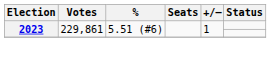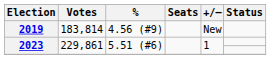 <table class="wikitable" text-align:left;">
 <tr>
 <th>Election</th>
 <th>Votes</th>
 <th>%</th>
 <th>Seats</th>
 <th>+/–</th>
 <th>Status</th>
+</tr>
+<tr>
+<th><a href='#'>2019</a></th>
+<td>183,814</td>
+<td>4.56 (#9)</td>
+<td></td>
+<td>New</td>
+<td></td>
 </tr>
 <tr>
 <th rowspan="2"><a href='#'>2023</a></th>
 <td rowspan="2">229,861</td>
 <td rowspan="2">5.51 (#6)</td>
 <td rowspan="2"></td>
 <td rowspan="2"> 1</td>
 <td> </td>
 </tr>
 <tr>
 <td> </td>
 </tr>
 <tr>
 </tr>
 </table>
